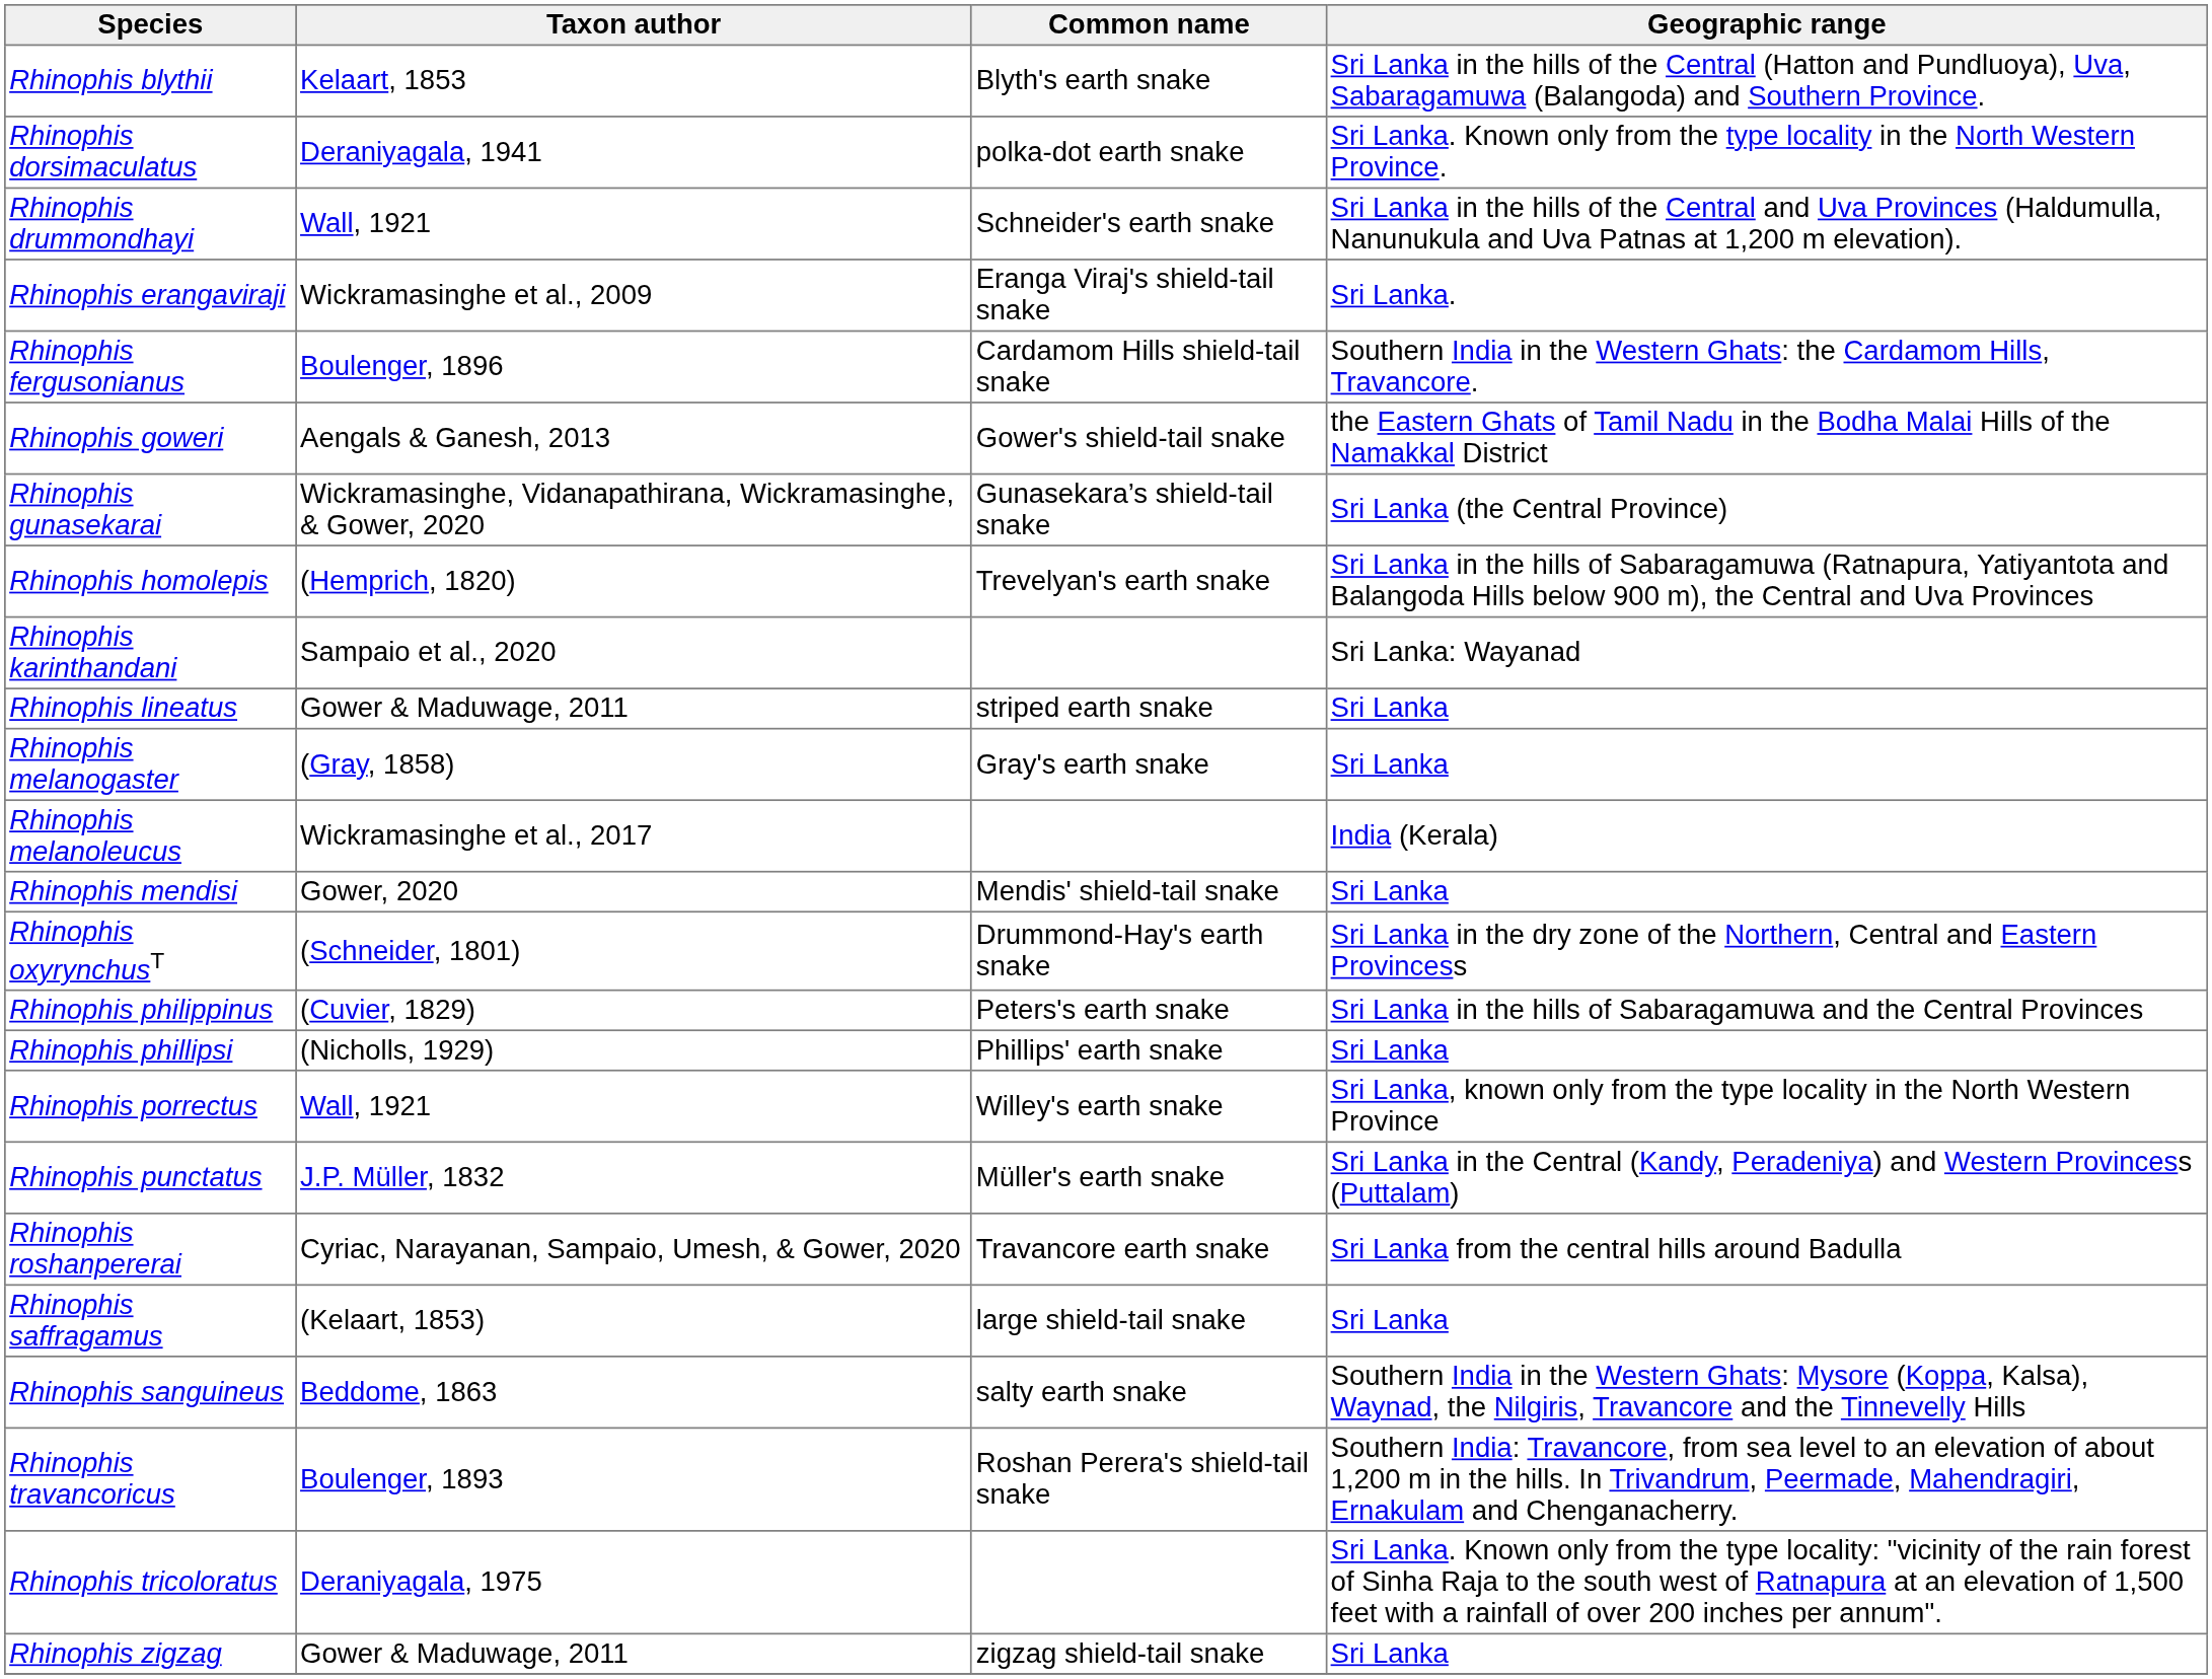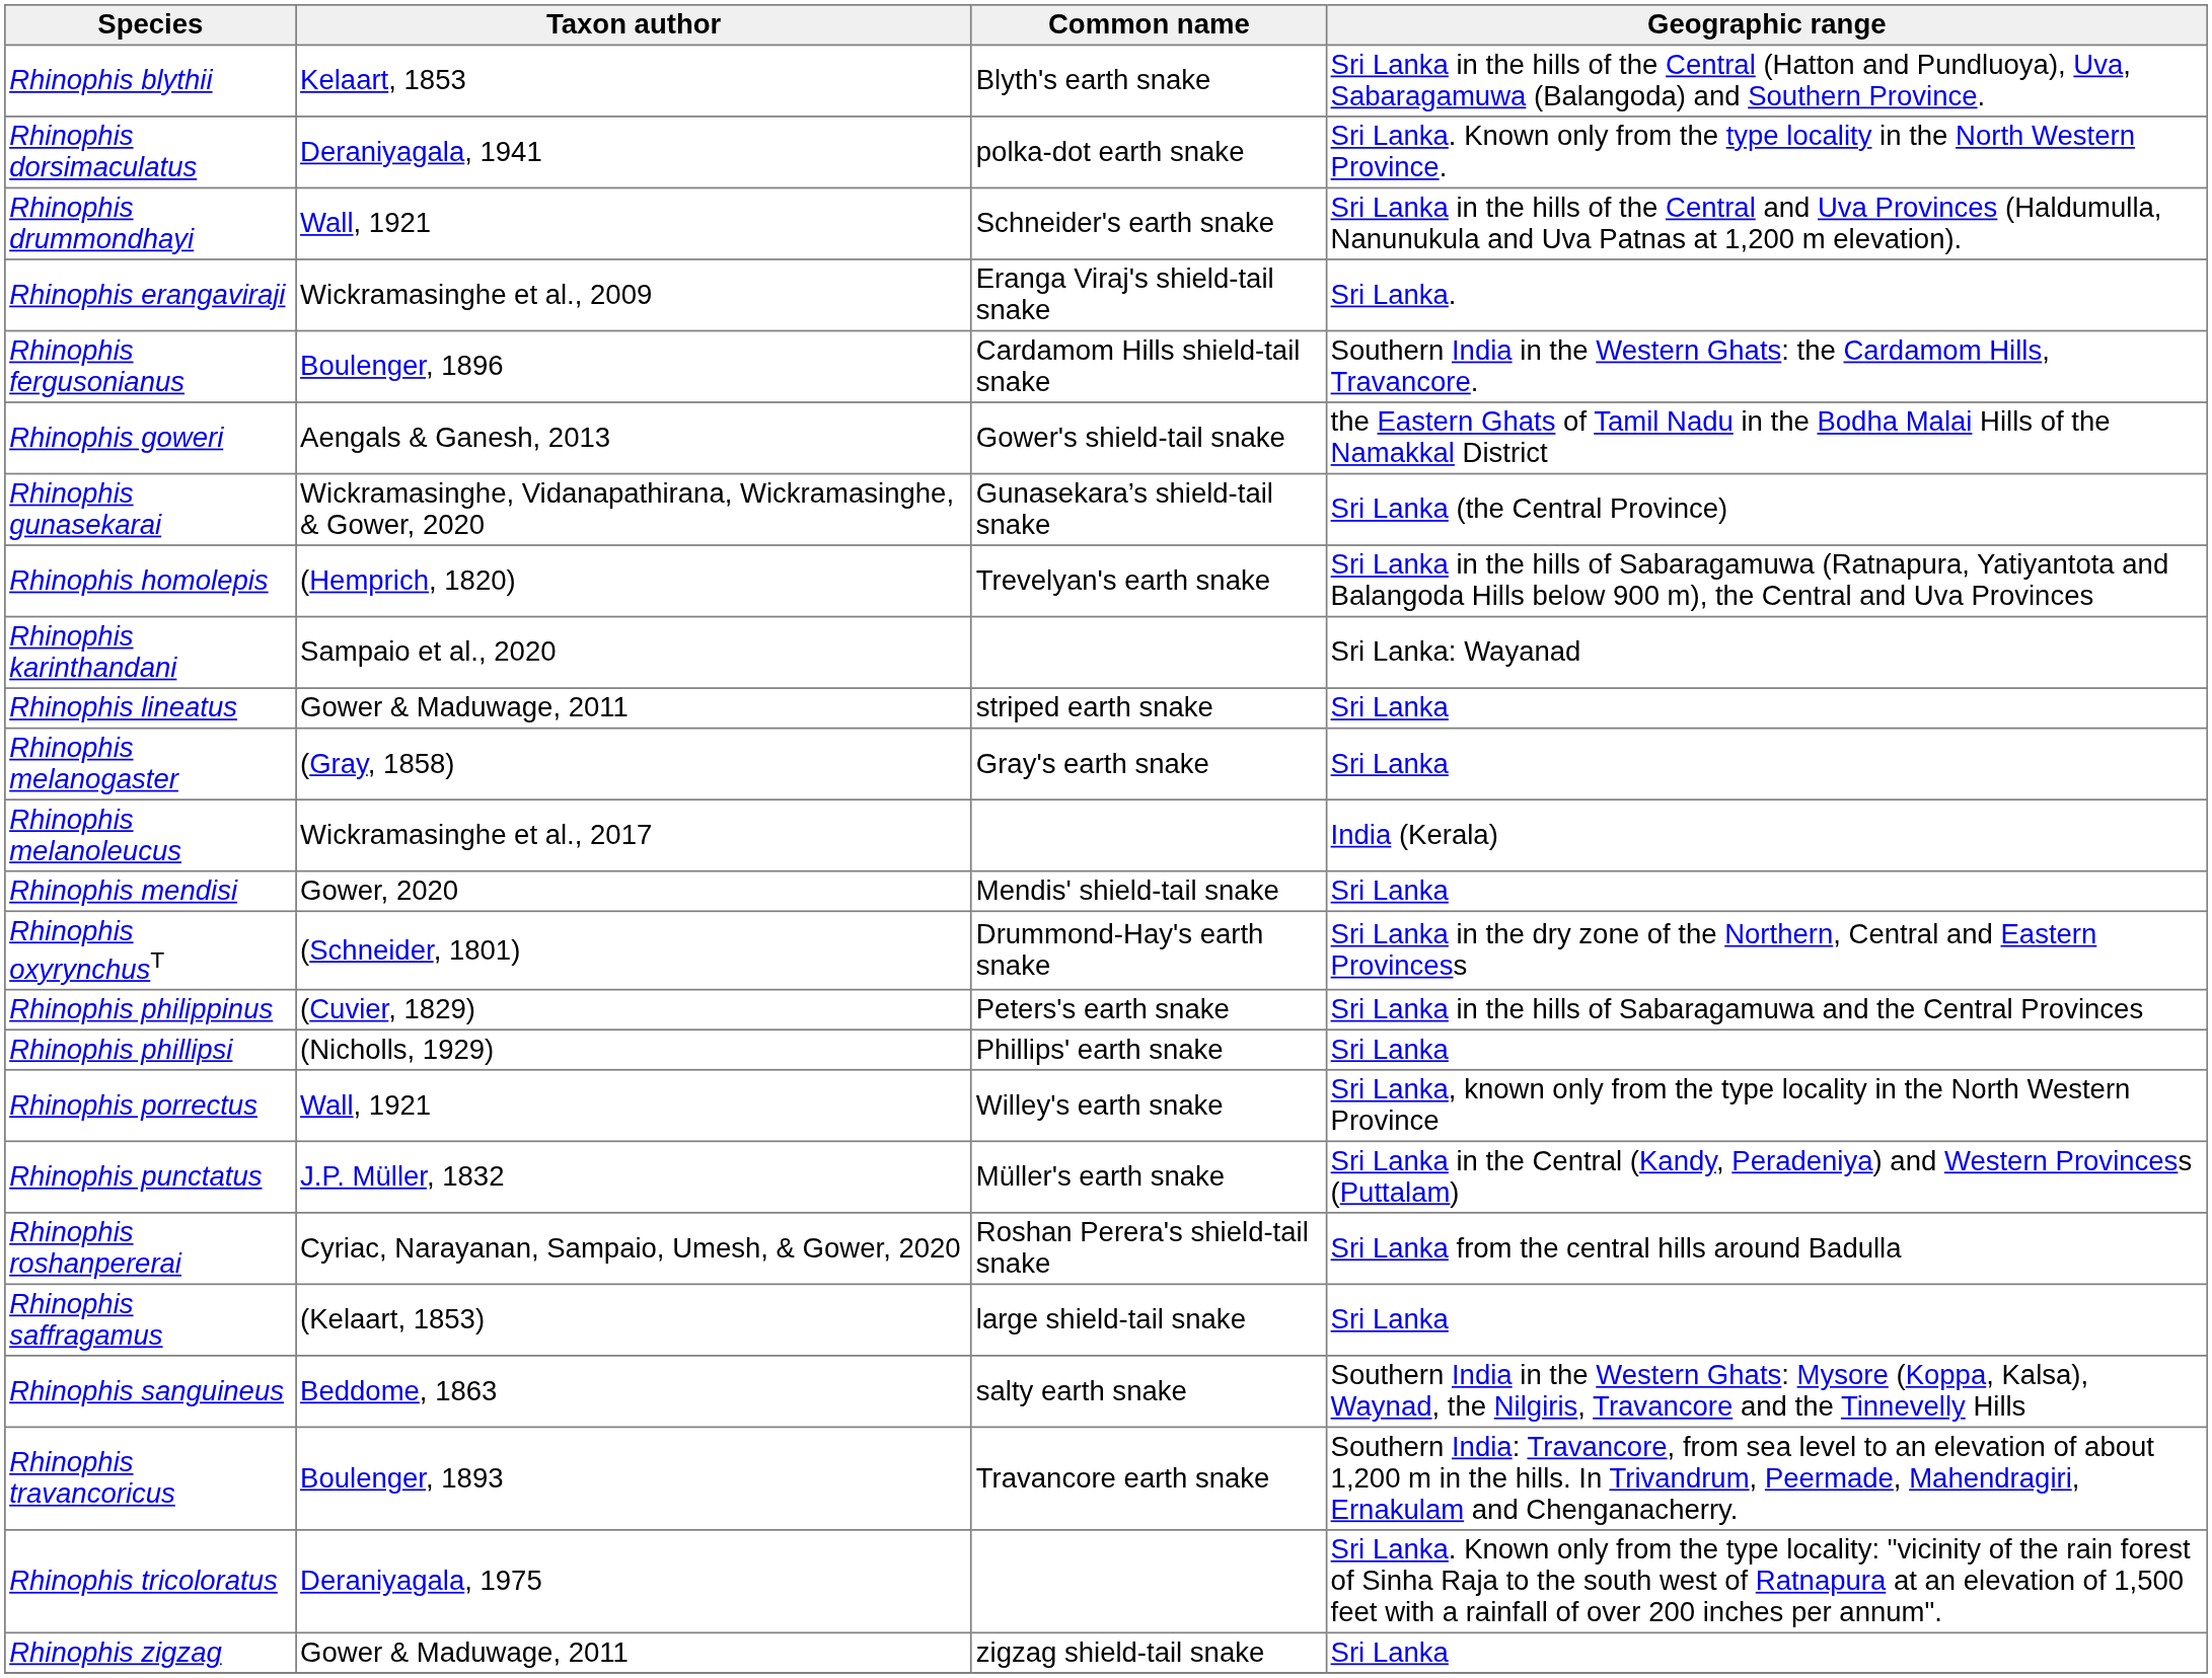 <table cellspacing=0 cellpadding=2 border=1 style="border-collapse: collapse;">
 <tr>
 <th bgcolor="#f0f0f0">Species</th>
 <th bgcolor="#f0f0f0">Taxon author</th>
 <th bgcolor="#f0f0f0">Common name</th>
 <th bgcolor="#f0f0f0">Geographic range</th>
 </tr>
 <tr>
 <td><em><a href='#'>Rhinophis blythii</a></em></td>
 <td><a href='#'>Kelaart</a>, 1853</td>
 <td>Blyth's earth snake</td>
 <td style="width:40%"><a href='#'>Sri Lanka</a> in the hills of the <a href='#'>Central</a> (Hatton and Pundluoya), <a href='#'>Uva</a>, <a href='#'>Sabaragamuwa</a> (Balangoda) and <a href='#'>Southern Province</a>.</td>
 </tr>
 <tr>
 <td><em><a href='#'>Rhinophis dorsimaculatus</a></em></td>
 <td><a href='#'>Deraniyagala</a>, 1941</td>
 <td>polka-dot earth snake</td>
 <td><a href='#'>Sri Lanka</a>. Known only from the <a href='#'>type locality</a> in the <a href='#'>North Western Province</a>.</td>
 </tr>
 <tr>
 <td><em><a href='#'>Rhinophis drummondhayi</a></em></td>
 <td><a href='#'>Wall</a>, 1921</td>
 <td>Schneider's earth snake</td>
 <td><a href='#'>Sri Lanka</a> in the hills of the <a href='#'>Central</a> and <a href='#'>Uva Provinces</a> (Haldumulla, Nanunukula and Uva Patnas at 1,200 m elevation).</td>
 </tr>
 <tr>
 <td><em><a href='#'>Rhinophis erangaviraji</a></em></td>
 <td>Wickramasinghe et al., 2009</td>
 <td>Eranga Viraj's shield-tail snake</td>
 <td><a href='#'>Sri Lanka</a>.</td>
 </tr>
 <tr>
 <td><em><a href='#'>Rhinophis fergusonianus</a></em></td>
 <td><a href='#'>Boulenger</a>, 1896</td>
 <td>Cardamom Hills shield-tail snake</td>
 <td>Southern <a href='#'>India</a> in the <a href='#'>Western Ghats</a>: the <a href='#'>Cardamom Hills</a>, <a href='#'>Travancore</a>.</td>
 </tr>
 <tr>
 <td><em><a href='#'>Rhinophis goweri</a></em></td>
 <td>Aengals & Ganesh, 2013</td>
 <td>Gower's shield-tail snake</td>
 <td>the <a href='#'>Eastern Ghats</a> of <a href='#'>Tamil Nadu</a> in the <a href='#'>Bodha Malai</a> Hills of the <a href='#'>Namakkal</a> District</td>
 </tr>
 <tr>
 <td><em><a href='#'>Rhinophis gunasekarai</a></em></td>
 <td>Wickramasinghe, Vidanapathirana, Wickramasinghe, & Gower, 2020</td>
 <td>Gunasekara’s shield-tail snake</td>
 <td style="width:40%"><a href='#'>Sri Lanka</a> (the Central Province)</td>
 </tr>
 <tr>
 <td><em><a href='#'>Rhinophis homolepis</a></em></td>
 <td>(<a href='#'>Hemprich</a>, 1820)</td>
 <td>Trevelyan's earth snake</td>
 <td><a href='#'>Sri Lanka</a> in the hills of Sabaragamuwa (Ratnapura, Yatiyantota and Balangoda Hills below 900 m), the Central and Uva Provinces</td>
 </tr>
 <tr>
 <td><em><a href='#'>Rhinophis karinthandani</a></em></td>
 <td>Sampaio et al., 2020</td>
 <td></td>
 <td>Sri Lanka: Wayanad</td>
 </tr>
 <tr>
 <td><em><a href='#'>Rhinophis lineatus</a></em></td>
 <td>Gower & Maduwage, 2011</td>
 <td>striped earth snake</td>
 <td><a href='#'>Sri Lanka</a></td>
 </tr>
 <tr>
 <td><em><a href='#'>Rhinophis melanogaster</a></em></td>
 <td>(<a href='#'>Gray</a>, 1858)</td>
 <td>Gray's earth snake</td>
 <td><a href='#'>Sri Lanka</a></td>
 </tr>
 <tr>
 <td><em><a href='#'>Rhinophis melanoleucus</a></em></td>
 <td>Wickramasinghe et al., 2017</td>
 <td></td>
 <td style="width:40%"><a href='#'>India</a> (Kerala)</td>
 </tr>
 <tr>
 <td><em><a href='#'>Rhinophis mendisi</a></em></td>
 <td>Gower, 2020</td>
 <td>Mendis' shield-tail snake</td>
 <td style="width:40%"><a href='#'>Sri Lanka</a></td>
 </tr>
 <tr>
 <td><em><a href='#'>Rhinophis oxyrynchus</a></em><span><sup>T</sup></span></td>
 <td>(<a href='#'>Schneider</a>, 1801)</td>
 <td>Drummond-Hay's earth snake</td>
 <td><a href='#'>Sri Lanka</a> in the dry zone of the <a href='#'>Northern</a>, Central and <a href='#'>Eastern Provinces</a>s</td>
 </tr>
 <tr>
 <td><em><a href='#'>Rhinophis philippinus</a></em></td>
 <td>(<a href='#'>Cuvier</a>, 1829)</td>
 <td>Peters's earth snake</td>
 <td><a href='#'>Sri Lanka</a> in the hills of Sabaragamuwa and the Central Provinces</td>
 </tr>
 <tr>
 <td><em><a href='#'>Rhinophis phillipsi</a></em></td>
 <td>(Nicholls, 1929)</td>
 <td>Phillips' earth snake</td>
 <td><a href='#'>Sri Lanka</a></td>
 </tr>
 <tr>
 <td><em><a href='#'>Rhinophis porrectus</a></em></td>
 <td><a href='#'>Wall</a>, 1921</td>
 <td>Willey's earth snake</td>
 <td><a href='#'>Sri Lanka</a>, known only from the type locality in the North Western Province</td>
 </tr>
 <tr>
 <td><em><a href='#'>Rhinophis punctatus</a></em></td>
 <td><a href='#'>J.P. Müller</a>, 1832</td>
 <td>Müller's earth snake</td>
 <td><a href='#'>Sri Lanka</a> in the Central (<a href='#'>Kandy</a>, <a href='#'>Peradeniya</a>) and <a href='#'>Western Provinces</a>s (<a href='#'>Puttalam</a>)</td>
 </tr>
 <tr>
 <td><em><a href='#'>Rhinophis roshanpererai</a></em></td>
 <td>Cyriac, Narayanan, Sampaio, Umesh, & Gower, 2020</td>
-<td>Travancore earth snake</td>
+<td>Roshan Perera's shield-tail snake</td>
 <td><a href='#'>Sri Lanka</a> from the central hills around Badulla</td>
 </tr>
 <tr>
 <td><em><a href='#'>Rhinophis saffragamus</a></em></td>
 <td>(Kelaart, 1853)</td>
 <td>large shield-tail snake</td>
 <td><a href='#'>Sri Lanka</a></td>
 </tr>
 <tr>
 <td><em><a href='#'>Rhinophis sanguineus</a></em></td>
 <td><a href='#'>Beddome</a>, 1863</td>
 <td>salty earth snake</td>
 <td>Southern <a href='#'>India</a> in the <a href='#'>Western Ghats</a>: <a href='#'>Mysore</a> (<a href='#'>Koppa</a>, Kalsa), <a href='#'>Waynad</a>, the <a href='#'>Nilgiris</a>, <a href='#'>Travancore</a> and the <a href='#'>Tinnevelly</a> Hills</td>
 </tr>
 <tr>
 <td><em><a href='#'>Rhinophis travancoricus</a></em></td>
 <td><a href='#'>Boulenger</a>, 1893</td>
-<td>Roshan Perera's shield-tail snake</td>
+<td>Travancore earth snake</td>
 <td>Southern <a href='#'>India</a>: <a href='#'>Travancore</a>, from sea level to an elevation of about 1,200 m in the hills. In <a href='#'>Trivandrum</a>, <a href='#'>Peermade</a>, <a href='#'>Mahendragiri</a>, <a href='#'>Ernakulam</a> and Chenganacherry.</td>
 </tr>
 <tr>
 <td><em><a href='#'>Rhinophis tricoloratus</a></em></td>
 <td><a href='#'>Deraniyagala</a>, 1975</td>
 <td></td>
 <td><a href='#'>Sri Lanka</a>. Known only from the type locality: "vicinity of the rain forest of Sinha Raja to the south west of <a href='#'>Ratnapura</a> at an elevation of 1,500 feet with a rainfall of over 200 inches per annum".</td>
 </tr>
 <tr>
 <td><em><a href='#'>Rhinophis zigzag</a></em></td>
 <td>Gower & Maduwage, 2011</td>
 <td>zigzag shield-tail snake</td>
 <td><a href='#'>Sri Lanka</a></td>
 </tr>
 <tr>
 </tr>
 </table>
